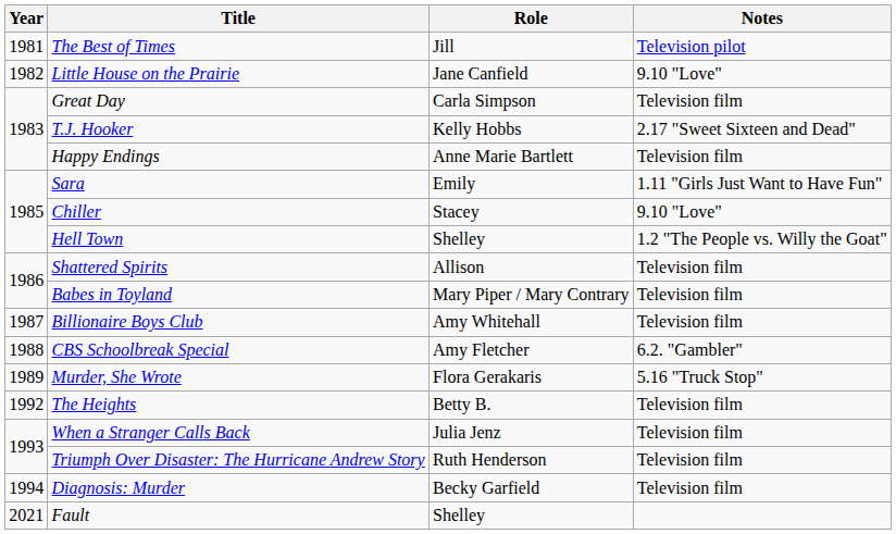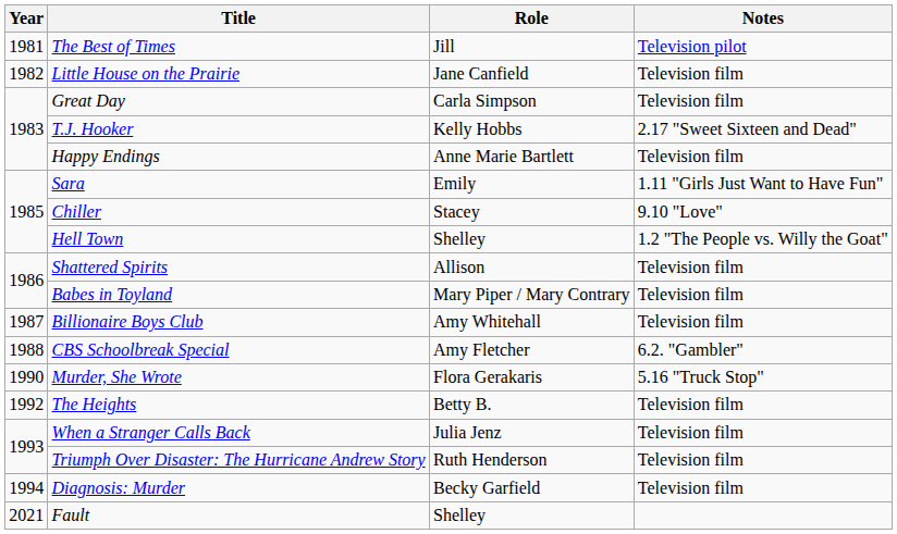 <table class="wikitable">
 <tr>
 <th>Year</th>
 <th>Title</th>
 <th>Role</th>
 <th>Notes</th>
 </tr>
 <tr>
 <td>1981</td>
 <td><em><a href='#'>The Best of Times</a></em></td>
 <td>Jill</td>
 <td><a href='#'>Television pilot</a></td>
 </tr>
 <tr>
 <td>1982</td>
 <td><em><a href='#'>Little House on the Prairie</a></em></td>
 <td>Jane Canfield</td>
-<td>9.10 "Love"</td>
+<td>Television film</td>
 </tr>
 <tr>
 <td rowspan="3">1983</td>
 <td><em>Great Day</em></td>
 <td>Carla Simpson</td>
 <td>Television film</td>
 </tr>
 <tr>
 <td><em><a href='#'>T.J. Hooker</a></em></td>
 <td>Kelly Hobbs</td>
 <td>2.17 "Sweet Sixteen and Dead"</td>
 </tr>
 <tr>
 <td><em>Happy Endings</em></td>
 <td>Anne Marie Bartlett</td>
 <td>Television film</td>
 </tr>
 <tr>
 <td rowspan="3">1985</td>
 <td><em><a href='#'>Sara</a></em></td>
 <td>Emily</td>
 <td>1.11 "Girls Just Want to Have Fun"</td>
 </tr>
 <tr>
 <td><em><a href='#'>Chiller</a></em></td>
 <td>Stacey</td>
 <td>9.10 "Love"</td>
 </tr>
 <tr>
 <td><em><a href='#'>Hell Town</a></em></td>
 <td>Shelley</td>
 <td>1.2 "The People vs. Willy the Goat"</td>
 </tr>
 <tr>
 <td rowspan="2">1986</td>
 <td><em><a href='#'>Shattered Spirits</a></em></td>
 <td>Allison</td>
 <td>Television film</td>
 </tr>
 <tr>
 <td><em><a href='#'>Babes in Toyland</a></em></td>
 <td>Mary Piper / Mary Contrary</td>
 <td>Television film</td>
 </tr>
 <tr>
 <td>1987</td>
 <td><em><a href='#'>Billionaire Boys Club</a></em></td>
 <td>Amy Whitehall</td>
 <td>Television film</td>
 </tr>
 <tr>
 <td>1988</td>
 <td><em><a href='#'>CBS Schoolbreak Special</a></em></td>
 <td>Amy Fletcher</td>
 <td>6.2. "Gambler"</td>
 </tr>
 <tr>
-<td>1989</td>
+<td>1990</td>
 <td><em><a href='#'>Murder, She Wrote</a></em></td>
 <td>Flora Gerakaris</td>
 <td>5.16 "Truck Stop"</td>
 </tr>
 <tr>
 <td>1992</td>
 <td><em><a href='#'>The Heights</a></em></td>
 <td>Betty B.</td>
 <td>Television film</td>
 </tr>
 <tr>
 <td rowspan="2">1993</td>
 <td><em><a href='#'>When a Stranger Calls Back</a></em></td>
 <td>Julia Jenz</td>
 <td>Television film</td>
 </tr>
 <tr>
 <td><em><a href='#'>Triumph Over Disaster: The Hurricane Andrew Story</a></em></td>
 <td>Ruth Henderson</td>
 <td>Television film</td>
 </tr>
 <tr>
 <td>1994</td>
 <td><em><a href='#'>Diagnosis: Murder</a></em></td>
 <td>Becky Garfield</td>
 <td>Television film</td>
 </tr>
 <tr>
 <td>2021</td>
 <td><em>Fault</em></td>
 <td>Shelley</td>
 <td></td>
 </tr>
 </table>
